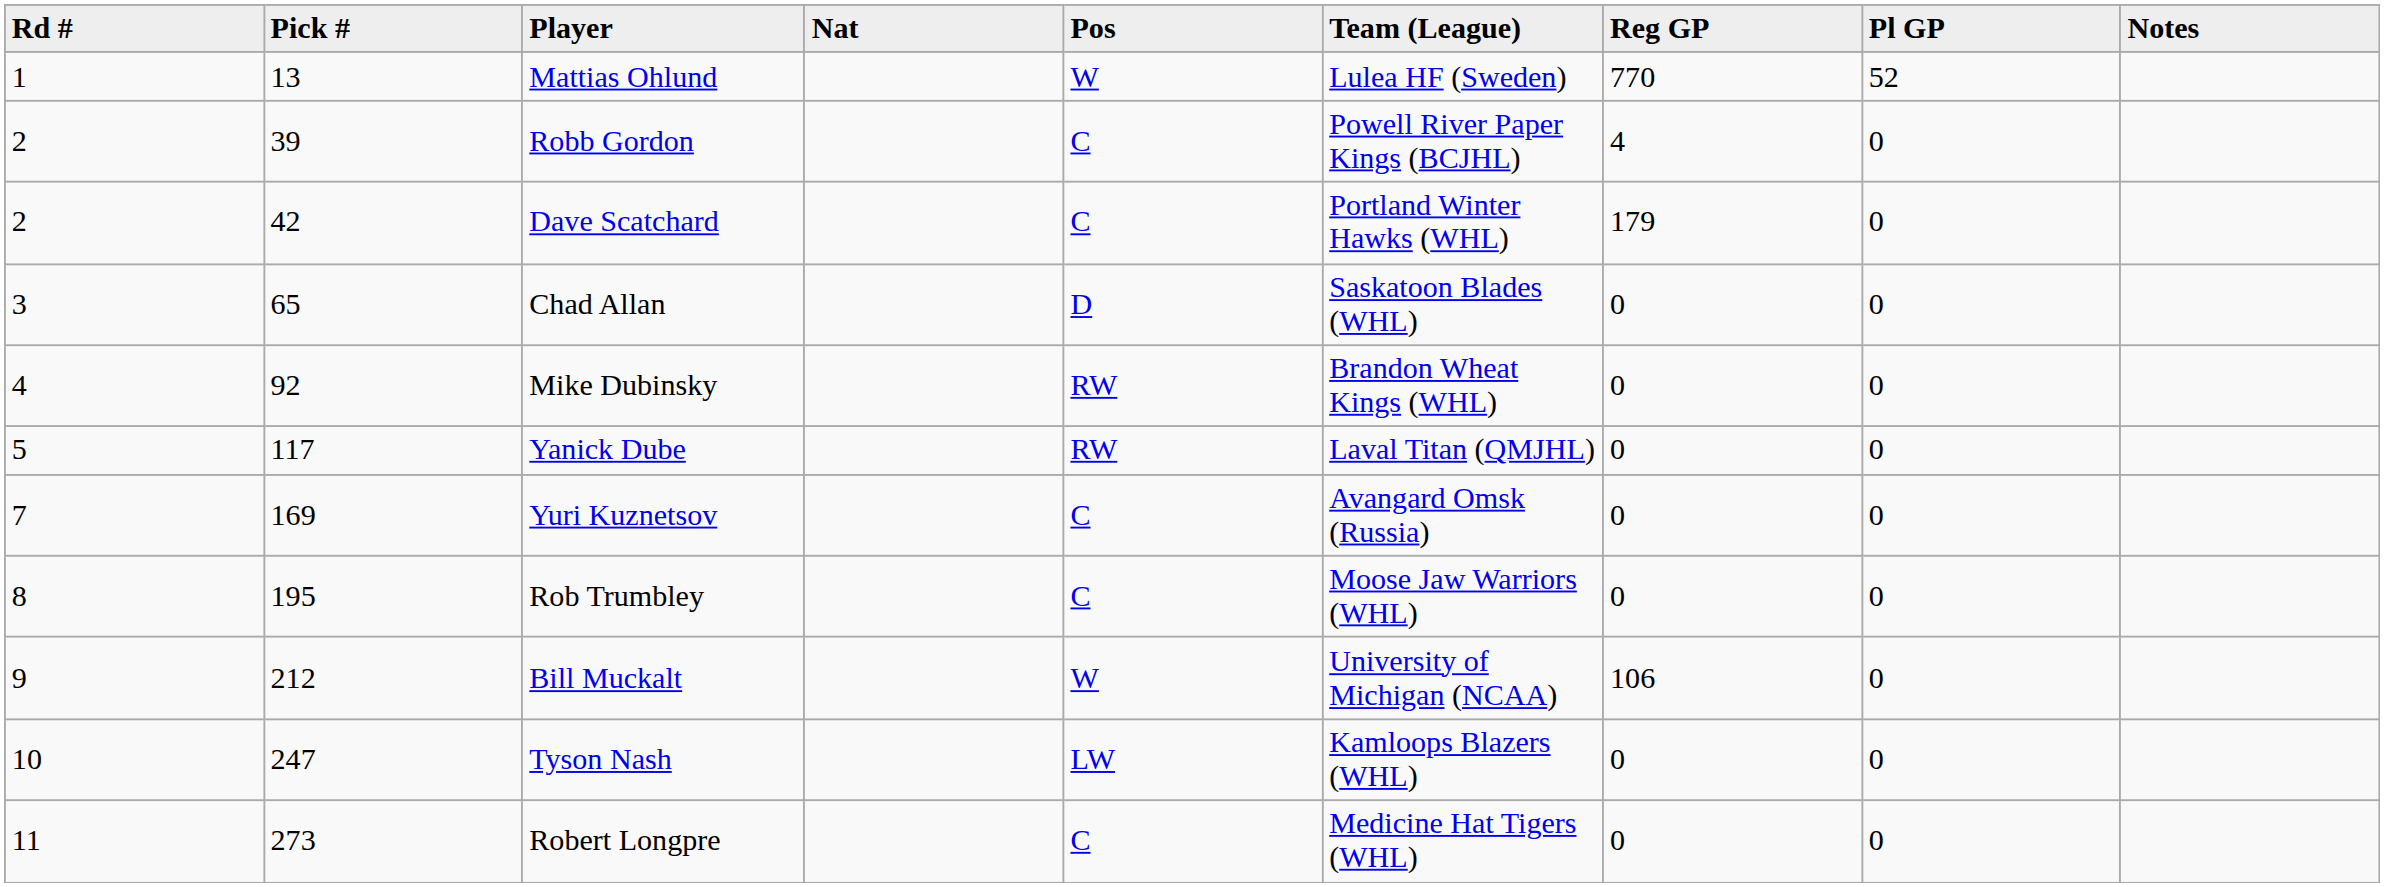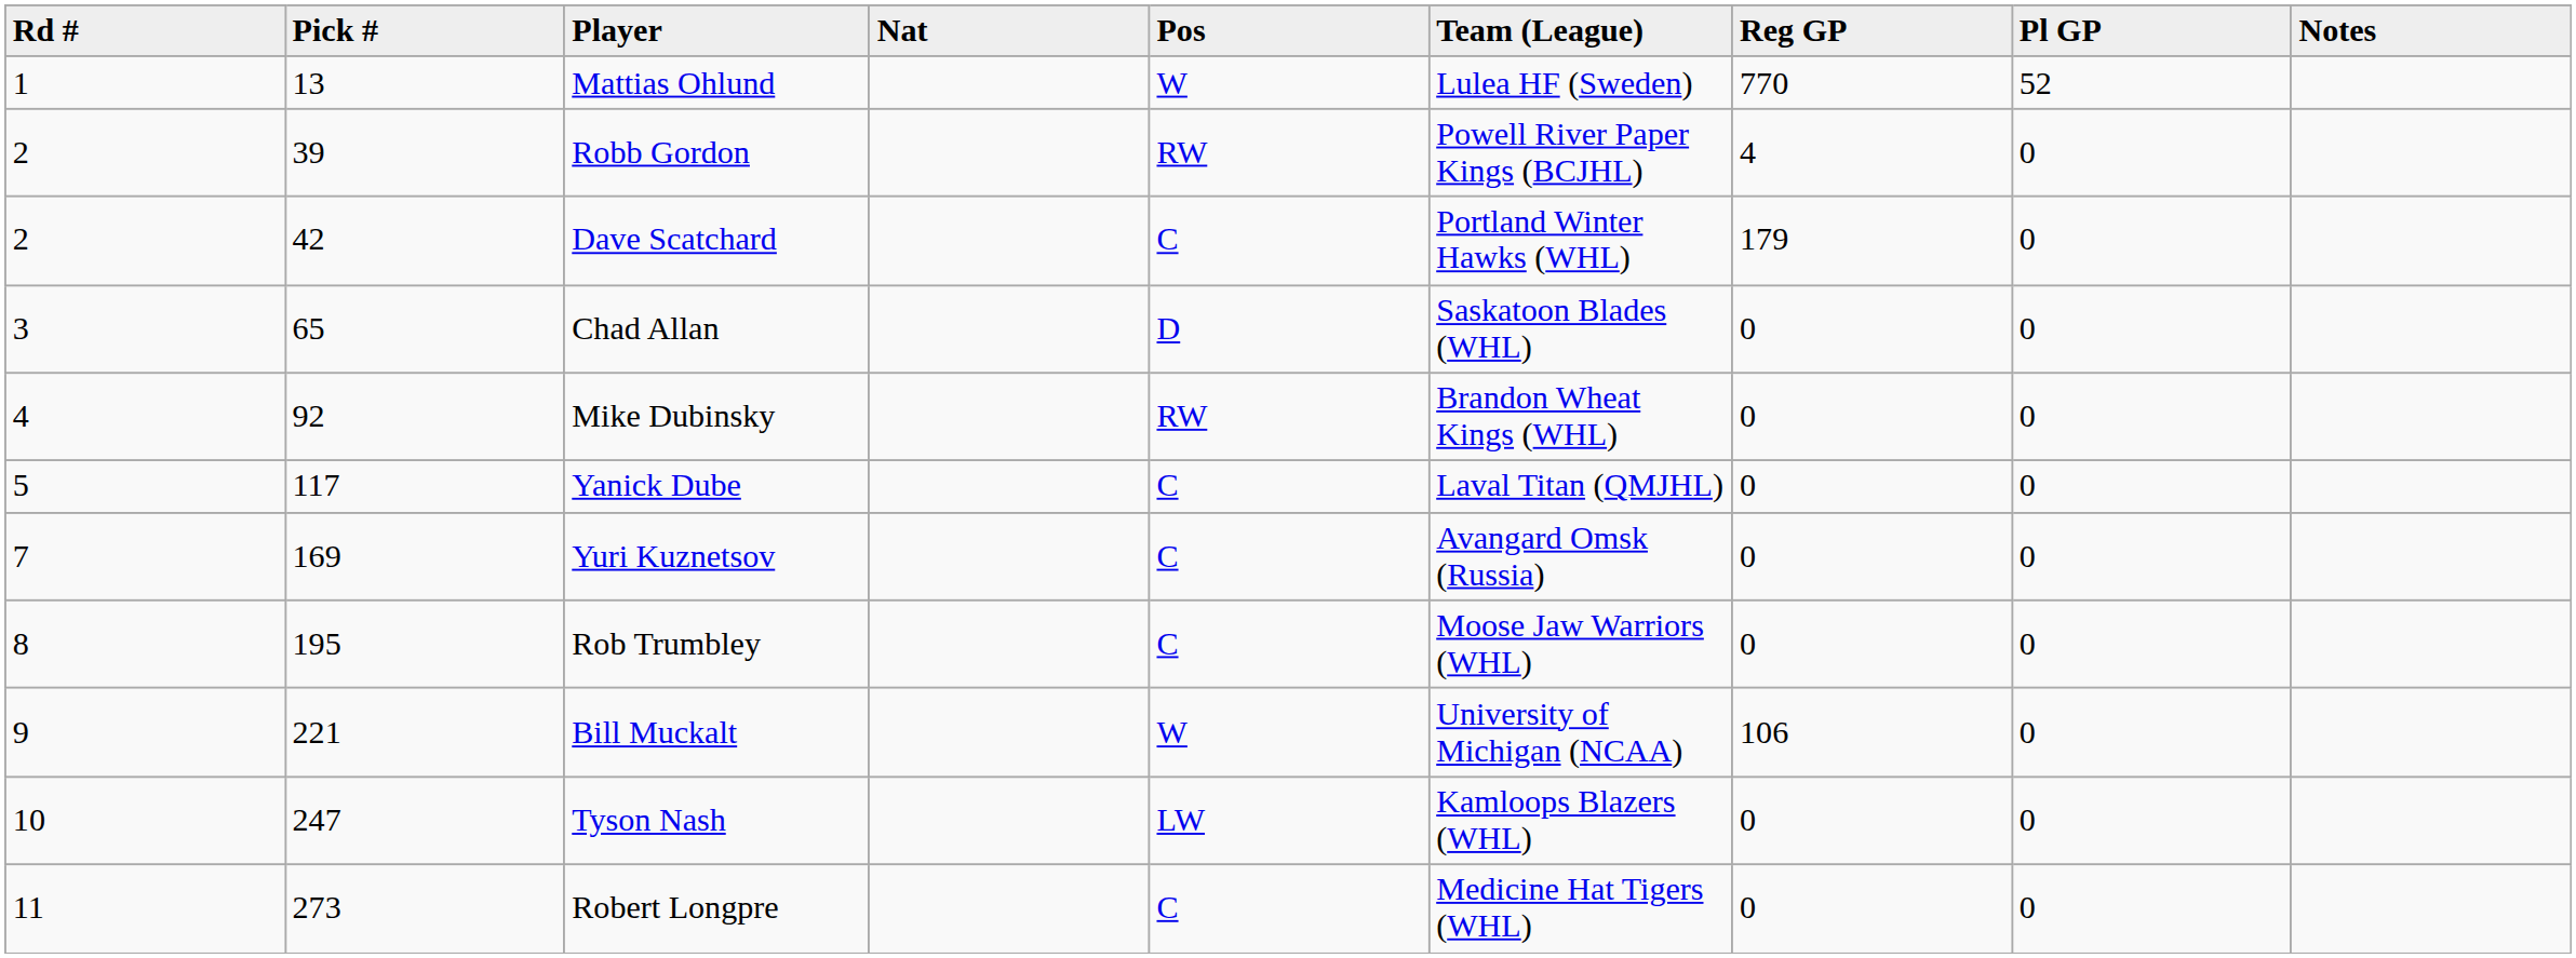 <table class="wikitable" style="width: 100%">
 <tr>
 <td width="5%"; bgcolor="#eeeeee"><strong>Rd #</strong></td>
 <td width="5%"; bgcolor="#eeeeee"><strong>Pick #</strong></td>
 <td width="5%"; bgcolor="#eeeeee"><strong>Player</strong></td>
 <td width="5%"; bgcolor="#eeeeee"><strong>Nat</strong></td>
 <td width="5%"; bgcolor="#eeeeee"><strong>Pos</strong></td>
 <td width="5%"; bgcolor="#eeeeee"><strong>Team (League)</strong></td>
 <td width="5%"; bgcolor="#eeeeee"><strong>Reg GP</strong></td>
 <td width="5%"; bgcolor="#eeeeee"><strong>Pl GP</strong></td>
 <td width="5%"; bgcolor="#eeeeee"><strong>Notes</strong></td>
 </tr>
 <tr>
 <td>1</td>
 <td>13</td>
 <td><a href='#'>Mattias Ohlund</a></td>
 <td></td>
 <td><a href='#'>W</a></td>
 <td><a href='#'>Lulea HF</a> (<a href='#'>Sweden</a>)</td>
 <td>770</td>
 <td>52</td>
 <td></td>
 </tr>
 <tr>
 <td>2</td>
 <td>39</td>
 <td><a href='#'>Robb Gordon</a></td>
 <td></td>
-<td><a href='#'>C</a></td>
+<td><a href='#'>RW</a></td>
 <td><a href='#'>Powell River Paper Kings</a> (<a href='#'>BCJHL</a>)</td>
 <td>4</td>
 <td>0</td>
 <td></td>
 </tr>
 <tr>
 <td>2</td>
 <td>42</td>
 <td><a href='#'>Dave Scatchard</a></td>
 <td></td>
 <td><a href='#'>C</a></td>
 <td><a href='#'>Portland Winter Hawks</a> (<a href='#'>WHL</a>)</td>
 <td>179</td>
 <td>0</td>
 <td></td>
 </tr>
 <tr>
 <td>3</td>
 <td>65</td>
 <td>Chad Allan</td>
 <td></td>
 <td><a href='#'>D</a></td>
 <td><a href='#'>Saskatoon Blades</a> (<a href='#'>WHL</a>)</td>
 <td>0</td>
 <td>0</td>
 <td></td>
 </tr>
 <tr>
 <td>4</td>
 <td>92</td>
 <td>Mike Dubinsky</td>
 <td></td>
 <td><a href='#'>RW</a></td>
 <td><a href='#'>Brandon Wheat Kings</a> (<a href='#'>WHL</a>)</td>
 <td>0</td>
 <td>0</td>
 <td></td>
 </tr>
 <tr>
 <td>5</td>
 <td>117</td>
 <td><a href='#'>Yanick Dube</a></td>
 <td></td>
-<td><a href='#'>RW</a></td>
+<td><a href='#'>C</a></td>
 <td><a href='#'>Laval Titan</a> (<a href='#'>QMJHL</a>)</td>
 <td>0</td>
 <td>0</td>
 <td></td>
 </tr>
 <tr>
 <td>7</td>
 <td>169</td>
 <td><a href='#'>Yuri Kuznetsov</a></td>
 <td></td>
 <td><a href='#'>C</a></td>
 <td><a href='#'>Avangard Omsk</a> (<a href='#'>Russia</a>)</td>
 <td>0</td>
 <td>0</td>
 <td></td>
 </tr>
 <tr>
 <td>8</td>
 <td>195</td>
 <td>Rob Trumbley</td>
 <td></td>
 <td><a href='#'>C</a></td>
 <td><a href='#'>Moose Jaw Warriors</a> (<a href='#'>WHL</a>)</td>
 <td>0</td>
 <td>0</td>
 <td></td>
 </tr>
 <tr>
 <td>9</td>
-<td>212</td>
+<td>221</td>
 <td><a href='#'>Bill Muckalt</a></td>
 <td></td>
 <td><a href='#'>W</a></td>
 <td><a href='#'>University of Michigan</a> (<a href='#'>NCAA</a>)</td>
 <td>106</td>
 <td>0</td>
 <td></td>
 </tr>
 <tr>
 <td>10</td>
 <td>247</td>
 <td><a href='#'>Tyson Nash</a></td>
 <td></td>
 <td><a href='#'>LW</a></td>
 <td><a href='#'>Kamloops Blazers</a> (<a href='#'>WHL</a>)</td>
 <td>0</td>
 <td>0</td>
 <td></td>
 </tr>
 <tr>
 <td>11</td>
 <td>273</td>
 <td>Robert Longpre</td>
 <td></td>
 <td><a href='#'>C</a></td>
 <td><a href='#'>Medicine Hat Tigers</a> (<a href='#'>WHL</a>)</td>
 <td>0</td>
 <td>0</td>
 <td></td>
 </tr>
 <tr>
 </tr>
 </table>
